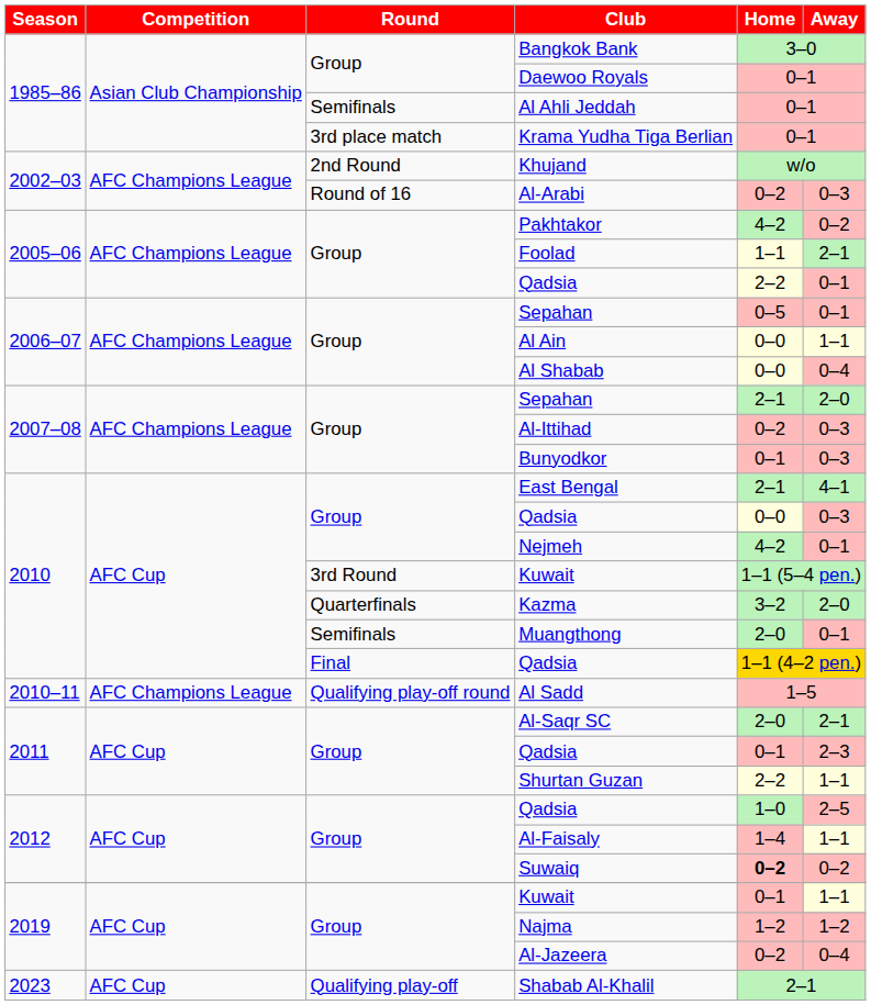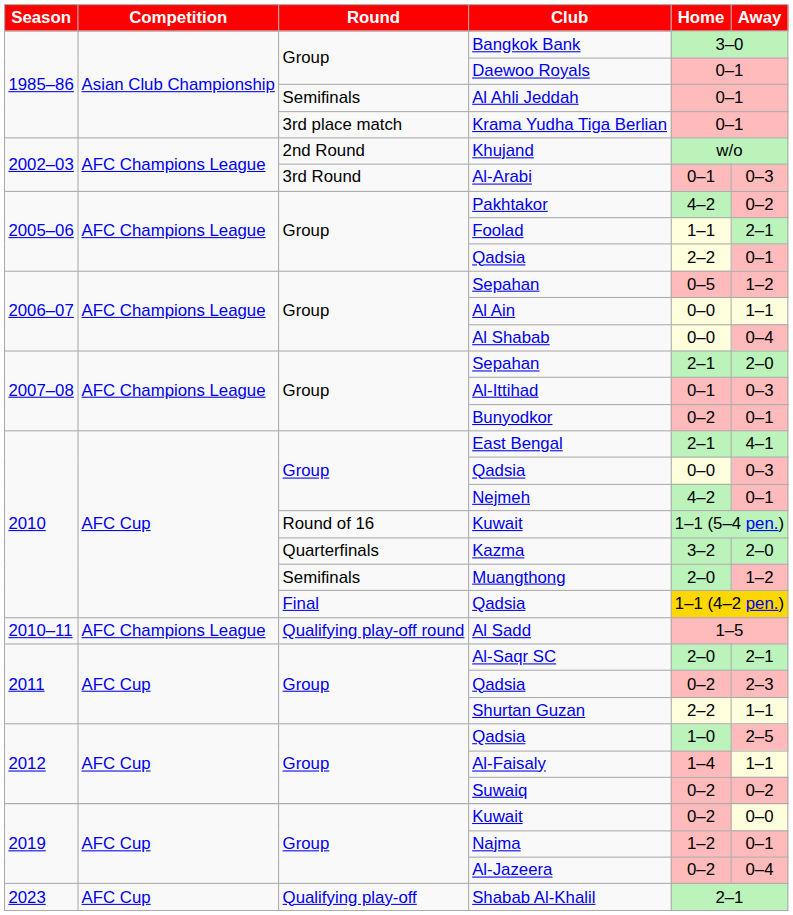 <table class="wikitable">
 <tr>
 <th style="color:white; background:red;">Season</th>
 <th style="color:white; background:red;">Competition</th>
 <th style="color:white; background:red;">Round</th>
 <th style="color:white; background:red;">Club</th>
 <th style="color:white; background:red;">Home</th>
 <th style="color:white; background:red;">Away</th>
 </tr>
 <tr>
 <td rowspan="4"><a href='#'>1985–86</a></td>
 <td rowspan="4"><a href='#'>Asian Club Championship</a></td>
 <td rowspan="2">Group</td>
 <td> <a href='#'>Bangkok Bank</a></td>
 <td colspan="2" align="center" style="background: #BBF3BB;">3–0</td>
 </tr>
 <tr>
 <td> <a href='#'>Daewoo Royals</a></td>
 <td colspan="2" align="center" style="background: #FFBBBB;">0–1</td>
 </tr>
 <tr>
 <td>Semifinals</td>
 <td> <a href='#'>Al Ahli Jeddah</a></td>
 <td colspan="2" align="center" style="background: #FFBBBB;">0–1</td>
 </tr>
 <tr>
 <td>3rd place match</td>
 <td> <a href='#'>Krama Yudha Tiga Berlian</a></td>
 <td colspan="2" align="center" style="background: #FFBBBB;">0–1</td>
 </tr>
 <tr>
 <td rowspan="2"><a href='#'>2002–03</a></td>
 <td rowspan="2"><a href='#'>AFC Champions League</a></td>
 <td>2nd Round</td>
 <td> <a href='#'>Khujand</a></td>
 <td colspan="2" align="center" style="background: #BBF3BB;">w/o</td>
 </tr>
 <tr>
-<td>Round of 16</td>
+<td>3rd Round</td>
 <td> <a href='#'>Al-Arabi</a></td>
-<td align="center" style="background: #FFBBBB;">0–2</td>
+<td align="center" style="background: #FFBBBB;">0–1</td>
 <td align="center" style="background: #FFBBBB;">0–3</td>
 </tr>
 <tr>
 <td rowspan="3"><a href='#'>2005–06</a></td>
 <td rowspan="3"><a href='#'>AFC Champions League</a></td>
 <td rowspan="3">Group</td>
 <td> <a href='#'>Pakhtakor</a></td>
 <td align="center" style="background: #BBF3BB;">4–2</td>
 <td align="center" style="background: #FFBBBB;">0–2</td>
 </tr>
 <tr>
 <td> <a href='#'>Foolad</a></td>
 <td align="center" style="background: #ffd;">1–1</td>
 <td colspan="1" align="center" style="background: #BBF3BB;">2–1</td>
 </tr>
 <tr>
 <td> <a href='#'>Qadsia</a></td>
 <td align="center" style="background: #ffd;">2–2</td>
 <td align="center" style="background: #FFBBBB;">0–1</td>
 </tr>
 <tr>
 <td rowspan="3"><a href='#'>2006–07</a></td>
 <td rowspan="3"><a href='#'>AFC Champions League</a></td>
 <td rowspan="3">Group</td>
 <td> <a href='#'>Sepahan</a></td>
 <td align="center" style="background: #FFBBBB;">0–5</td>
-<td align="center" style="background: #FFBBBB;">0–1</td>
+<td align="center" style="background: #FFBBBB;">1–2</td>
 </tr>
 <tr>
 <td> <a href='#'>Al Ain</a></td>
 <td align="center" style="background: #ffd;">0–0</td>
 <td align="center" style="background: #ffd;">1–1</td>
 </tr>
 <tr>
 <td> <a href='#'>Al Shabab</a></td>
 <td align="center" style="background: #ffd;">0–0</td>
 <td align="center" style="background: #FFBBBB;">0–4</td>
 </tr>
 <tr>
 <td rowspan="3"><a href='#'>2007–08</a></td>
 <td rowspan="3"><a href='#'>AFC Champions League</a></td>
 <td rowspan="3">Group</td>
 <td> <a href='#'>Sepahan</a></td>
 <td align="center" style="background: #BBF3BB;">2–1</td>
 <td align="center" style="background: #BBF3BB;">2–0</td>
 </tr>
 <tr>
 <td> <a href='#'>Al-Ittihad</a></td>
-<td align="center" style="background: #FFBBBB;">0–2</td>
+<td align="center" style="background: #FFBBBB;">0–1</td>
 <td align="center" style="background: #FFBBBB;">0–3</td>
 </tr>
 <tr>
 <td> <a href='#'>Bunyodkor</a></td>
+<td align="center" style="background: #FFBBBB;">0–2</td>
 <td align="center" style="background: #FFBBBB;">0–1</td>
-<td align="center" style="background: #FFBBBB;">0–3</td>
 </tr>
 <tr>
 <td rowspan="7"><a href='#'>2010</a></td>
 <td rowspan="7"><a href='#'>AFC Cup</a></td>
 <td rowspan="3"><a href='#'>Group</a></td>
 <td> <a href='#'>East Bengal</a></td>
 <td align="center" style="background: #BBF3BB;">2–1</td>
 <td align="center" style="background: #BBF3BB;">4–1</td>
 </tr>
 <tr>
 <td> <a href='#'>Qadsia</a></td>
 <td align="center" style="background: #ffd;">0–0</td>
 <td align="center" style="background: #FFBBBB;">0–3</td>
 </tr>
 <tr>
 <td> <a href='#'>Nejmeh</a></td>
 <td align="center" style="background: #BBF3BB;">4–2</td>
 <td align="center" style="background: #FFBBBB;">0–1</td>
 </tr>
 <tr>
-<td>3rd Round</td>
+<td>Round of 16</td>
 <td> <a href='#'>Kuwait</a></td>
 <td colspan="2" align="center" style="background: #BBF3BB;">1–1 (5–4 <a href='#'>pen.</a>)</td>
 </tr>
 <tr>
 <td>Quarterfinals</td>
 <td> <a href='#'>Kazma</a></td>
 <td align="center" style="background: #BBF3BB;">3–2</td>
 <td align="center" style="background: #BBF3BB;">2–0</td>
 </tr>
 <tr>
 <td>Semifinals</td>
 <td> <a href='#'>Muangthong</a></td>
 <td align="center" style="background: #BBF3BB;">2–0</td>
-<td align="center" style="background: #FFBBBB;">0–1</td>
+<td align="center" style="background: #FFBBBB;">1–2</td>
 </tr>
 <tr>
 <td><a href='#'>Final</a></td>
 <td> <a href='#'>Qadsia</a></td>
 <td colspan="2" bgcolor="gold">1–1 (4–2 <a href='#'>pen.</a>)</td>
 </tr>
 <tr>
 <td rowspan="1"><a href='#'>2010–11</a></td>
 <td rowspan="1"><a href='#'>AFC Champions League</a></td>
 <td><a href='#'>Qualifying play-off round</a></td>
 <td> <a href='#'>Al Sadd</a></td>
 <td colspan="2" align="center" style="background: #FFBBBB;">1–5</td>
 </tr>
 <tr>
 <td rowspan="3"><a href='#'>2011</a></td>
 <td rowspan="3"><a href='#'>AFC Cup</a></td>
 <td rowspan="3"><a href='#'>Group</a></td>
 <td> <a href='#'>Al-Saqr SC</a></td>
 <td align="center" style="background: #BBF3BB;">2–0</td>
 <td align="center" style="background: #BBF3BB;">2–1</td>
 </tr>
 <tr>
 <td> <a href='#'>Qadsia</a></td>
-<td align="center" style="background: #FFBBBB;">0–1</td>
+<td align="center" style="background: #FFBBBB;">0–2</td>
 <td align="center" style="background: #FFBBBB;">2–3</td>
 </tr>
 <tr>
 <td> <a href='#'>Shurtan Guzan</a></td>
 <td align="center" style="background: #ffd;">2–2</td>
 <td align="center" style="background: #ffd;">1–1</td>
 </tr>
 <tr>
 <td rowspan="3"><a href='#'>2012</a></td>
 <td rowspan="3"><a href='#'>AFC Cup</a></td>
 <td rowspan="3"><a href='#'>Group</a></td>
 <td> <a href='#'>Qadsia</a></td>
 <td align="center" style="background: #BBF3BB;">1–0</td>
 <td align="center" style="background: #FFBBBB;">2–5</td>
 </tr>
 <tr>
 <td> <a href='#'>Al-Faisaly</a></td>
 <td align="center" style="background: #FFBBBB;">1–4</td>
 <td align="center" style="background: #ffd;">1–1</td>
 </tr>
 <tr>
 <td> <a href='#'>Suwaiq</a></td>
-<td align="center" style="background: #FFBBBB;"><strong>0–2</strong></td>
+<td align="center" style="background: #FFBBBB;">0–2</td>
 <td align="center" style="background: #FFBBBB;">0–2</td>
 </tr>
 <tr>
 </tr>
 <tr>
 <td rowspan="3"><a href='#'>2019</a></td>
 <td rowspan="3"><a href='#'>AFC Cup</a></td>
 <td rowspan="3"><a href='#'>Group</a></td>
 <td> <a href='#'>Kuwait</a></td>
-<td align="center" style="background: #FFBBBB;">0–1</td>
-<td align="center" style="background: #ffd;">1–1</td>
+<td align="center" style="background: #FFBBBB;">0–2</td>
+<td align="center" style="background: #ffd;">0–0</td>
 </tr>
 <tr>
 <td> <a href='#'>Najma</a></td>
 <td align="center" style="background: #FFBBBB;">1–2</td>
-<td align="center" style="background: #FFBBBB;">1–2</td>
+<td align="center" style="background: #FFBBBB;">0–1</td>
 </tr>
 <tr>
 <td> <a href='#'>Al-Jazeera</a></td>
 <td align="center" style="background: #FFBBBB;">0–2</td>
 <td align="center" style="background: #FFBBBB;">0–4</td>
 </tr>
 <tr>
 <td rowspan="1"><a href='#'>2023</a></td>
 <td rowspan="1"><a href='#'>AFC Cup</a></td>
 <td rowspan="1"><a href='#'>Qualifying play-off</a></td>
 <td> <a href='#'>Shabab Al-Khalil</a></td>
 <td colspan="2" align="center" style="background: #BBF3BB;">2–1</td>
 </tr>
 <tr>
 </tr>
 </table>
